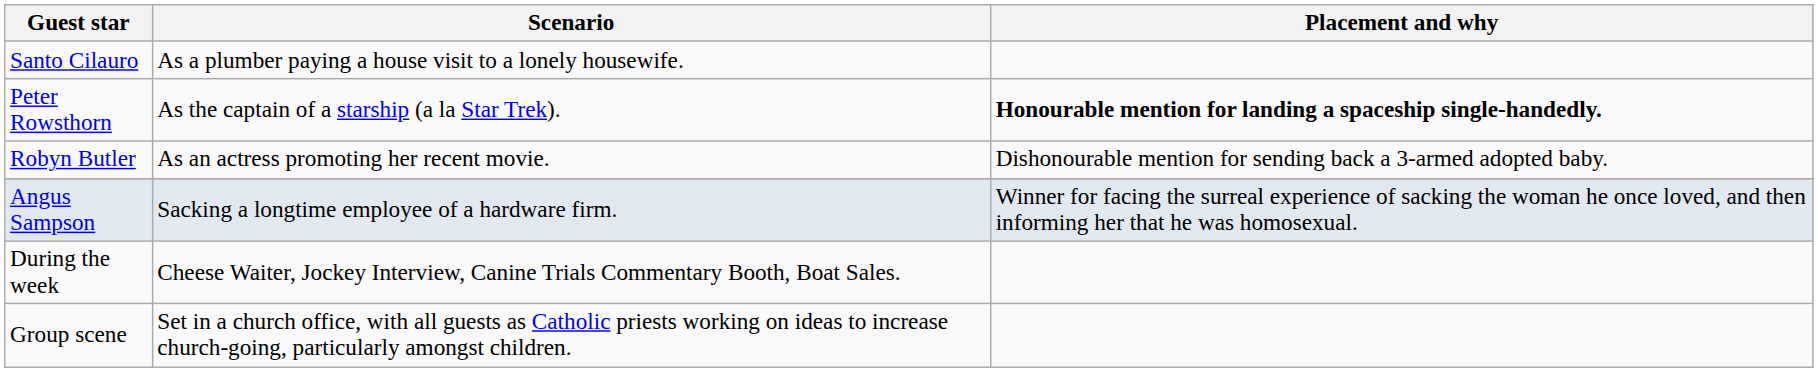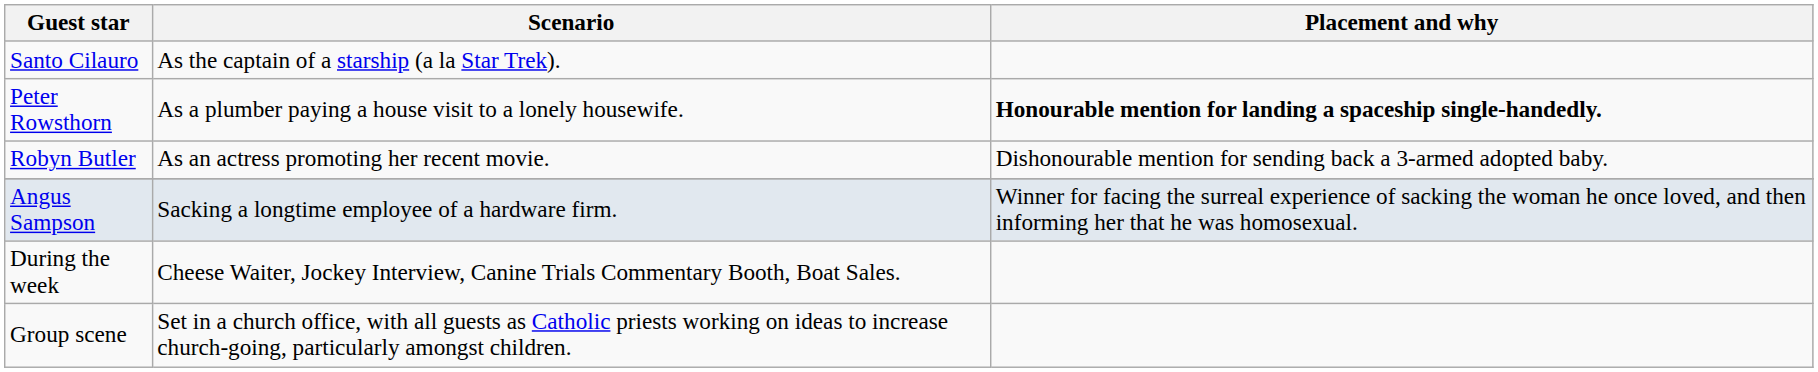 <table class="wikitable">
 <tr>
 <th>Guest star</th>
 <th>Scenario</th>
 <th>Placement and why</th>
 </tr>
 <tr>
 <td><a href='#'>Santo Cilauro</a></td>
-<td>As a plumber paying a house visit to a lonely housewife.</td>
+<td>As the captain of a <a href='#'>starship</a> (a la <a href='#'>Star Trek</a>).</td>
 <td></td>
 </tr>
 <tr>
 <td><a href='#'>Peter Rowsthorn</a></td>
-<td>As the captain of a <a href='#'>starship</a> (a la <a href='#'>Star Trek</a>).</td>
+<td>As a plumber paying a house visit to a lonely housewife.</td>
 <td><strong>Honourable mention for landing a spaceship single-handedly.</strong></td>
 </tr>
 <tr>
 <td><a href='#'>Robyn Butler</a></td>
 <td>As an actress promoting her recent movie.</td>
 <td>Dishonourable mention for sending back a 3-armed adopted baby.</td>
 </tr>
 <tr>
 </tr>
 <tr style="background:#E1E8EF;">
 <td><a href='#'>Angus Sampson</a></td>
 <td>Sacking a longtime employee of a hardware firm.</td>
 <td>Winner for facing the surreal experience of sacking the woman he once loved, and then informing her that he was homosexual.</td>
 </tr>
 <tr>
 <td>During the week</td>
 <td>Cheese Waiter, Jockey Interview, Canine Trials Commentary Booth, Boat Sales.</td>
 <td></td>
 </tr>
 <tr>
 <td>Group scene</td>
 <td>Set in a church office, with all guests as <a href='#'>Catholic</a> priests working on ideas to increase church-going, particularly amongst children.</td>
 <td></td>
 </tr>
 </table>
